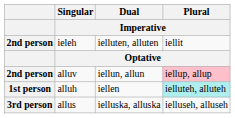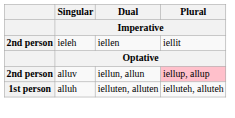 <table class="wikitable">
 <tr>
 <th></th>
 <th>Singular</th>
 <th>Dual</th>
 <th>Plural</th>
 </tr>
 <tr>
 <th></th>
 <th colspan="3">Imperative</th>
 </tr>
 <tr>
 <th>2nd person</th>
 <td>ieleh</td>
-<td>ielluten, alluten</td>
+<td>iellen</td>
 <td>iellit</td>
 </tr>
 <tr>
 <th></th>
 <th colspan="3">Optative</th>
 </tr>
 <tr>
 <th>2nd person</th>
 <td>alluv</td>
 <td>iellun, allun</td>
 <td style="background: pink;">iellup, allup</td>
 </tr>
 <tr>
 <th>1st person</th>
 <td>alluh</td>
-<td>iellen</td>
-<td style="background: paleturquoise;">ielluteh, alluteh</td>
-</tr>
-<tr>
-<th>3rd person</th>
-<td>allus</td>
-<td>ielluska, alluska</td>
-<td>ielluseh, alluseh</td>
+<td>ielluten, alluten</td>
+<td>ielluteh, alluteh</td>
 </tr>
 </table>
